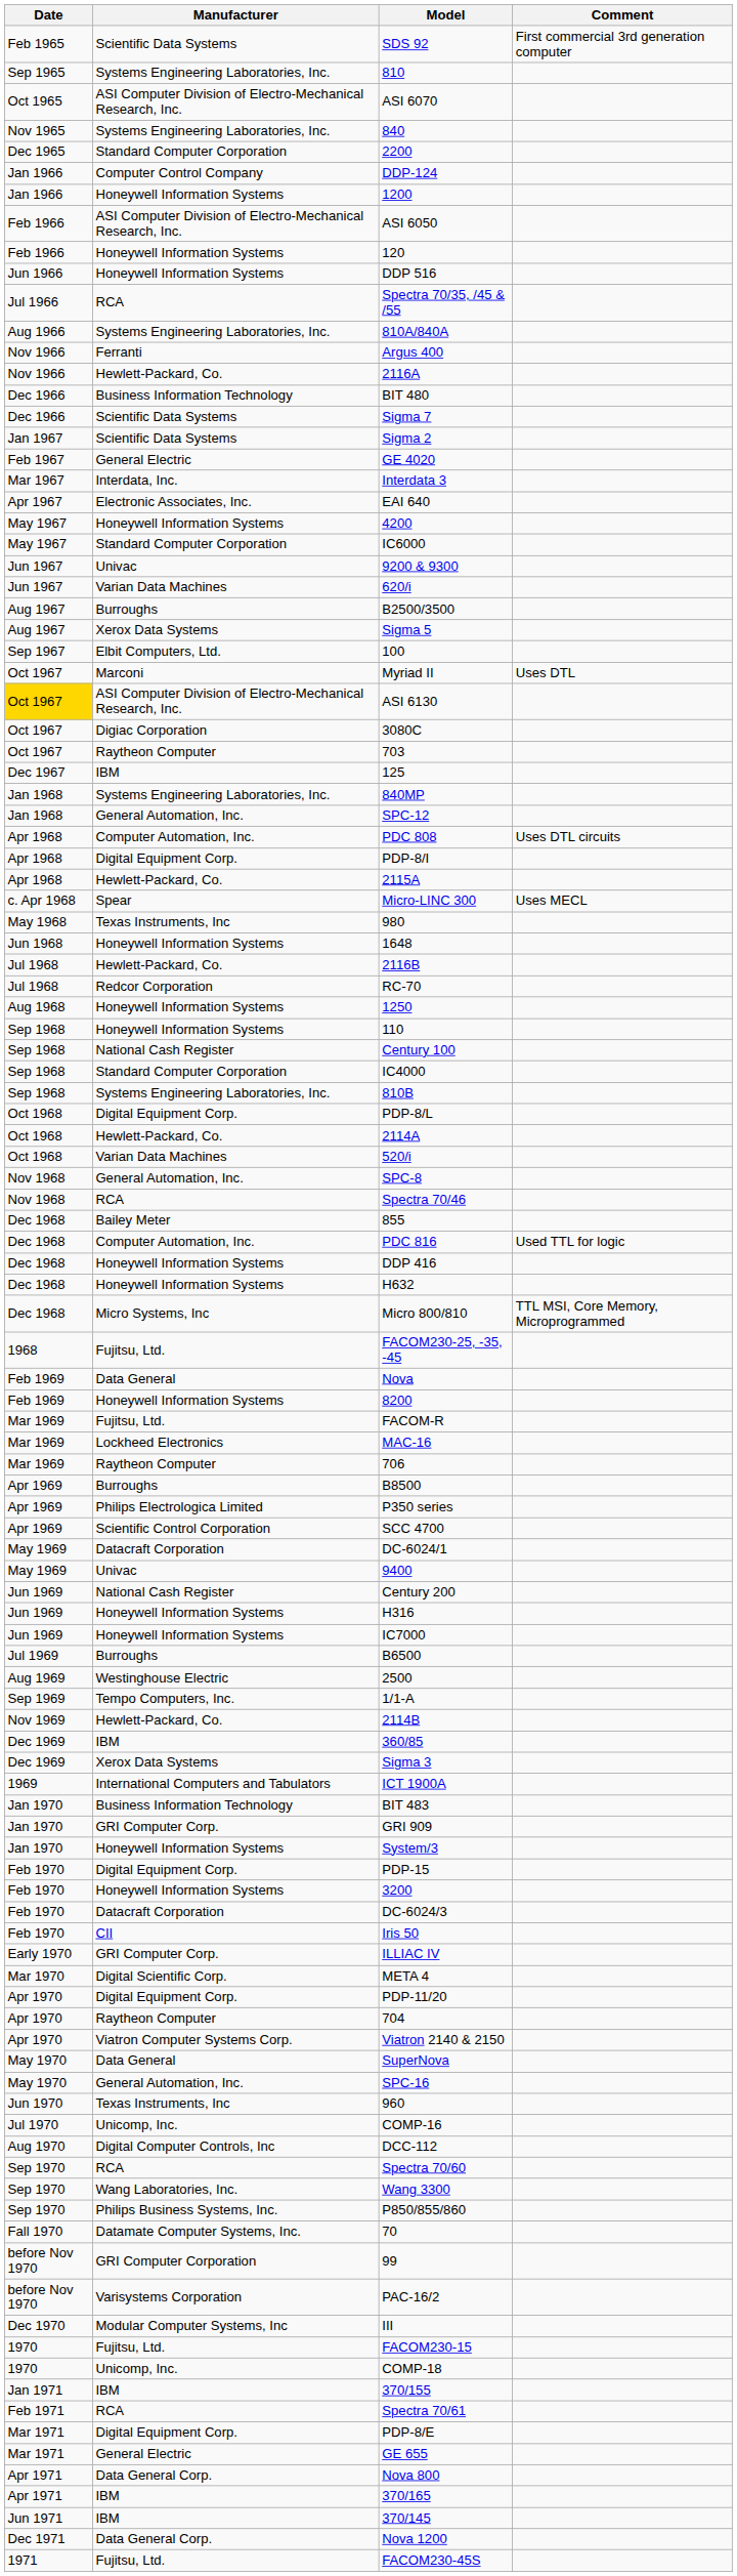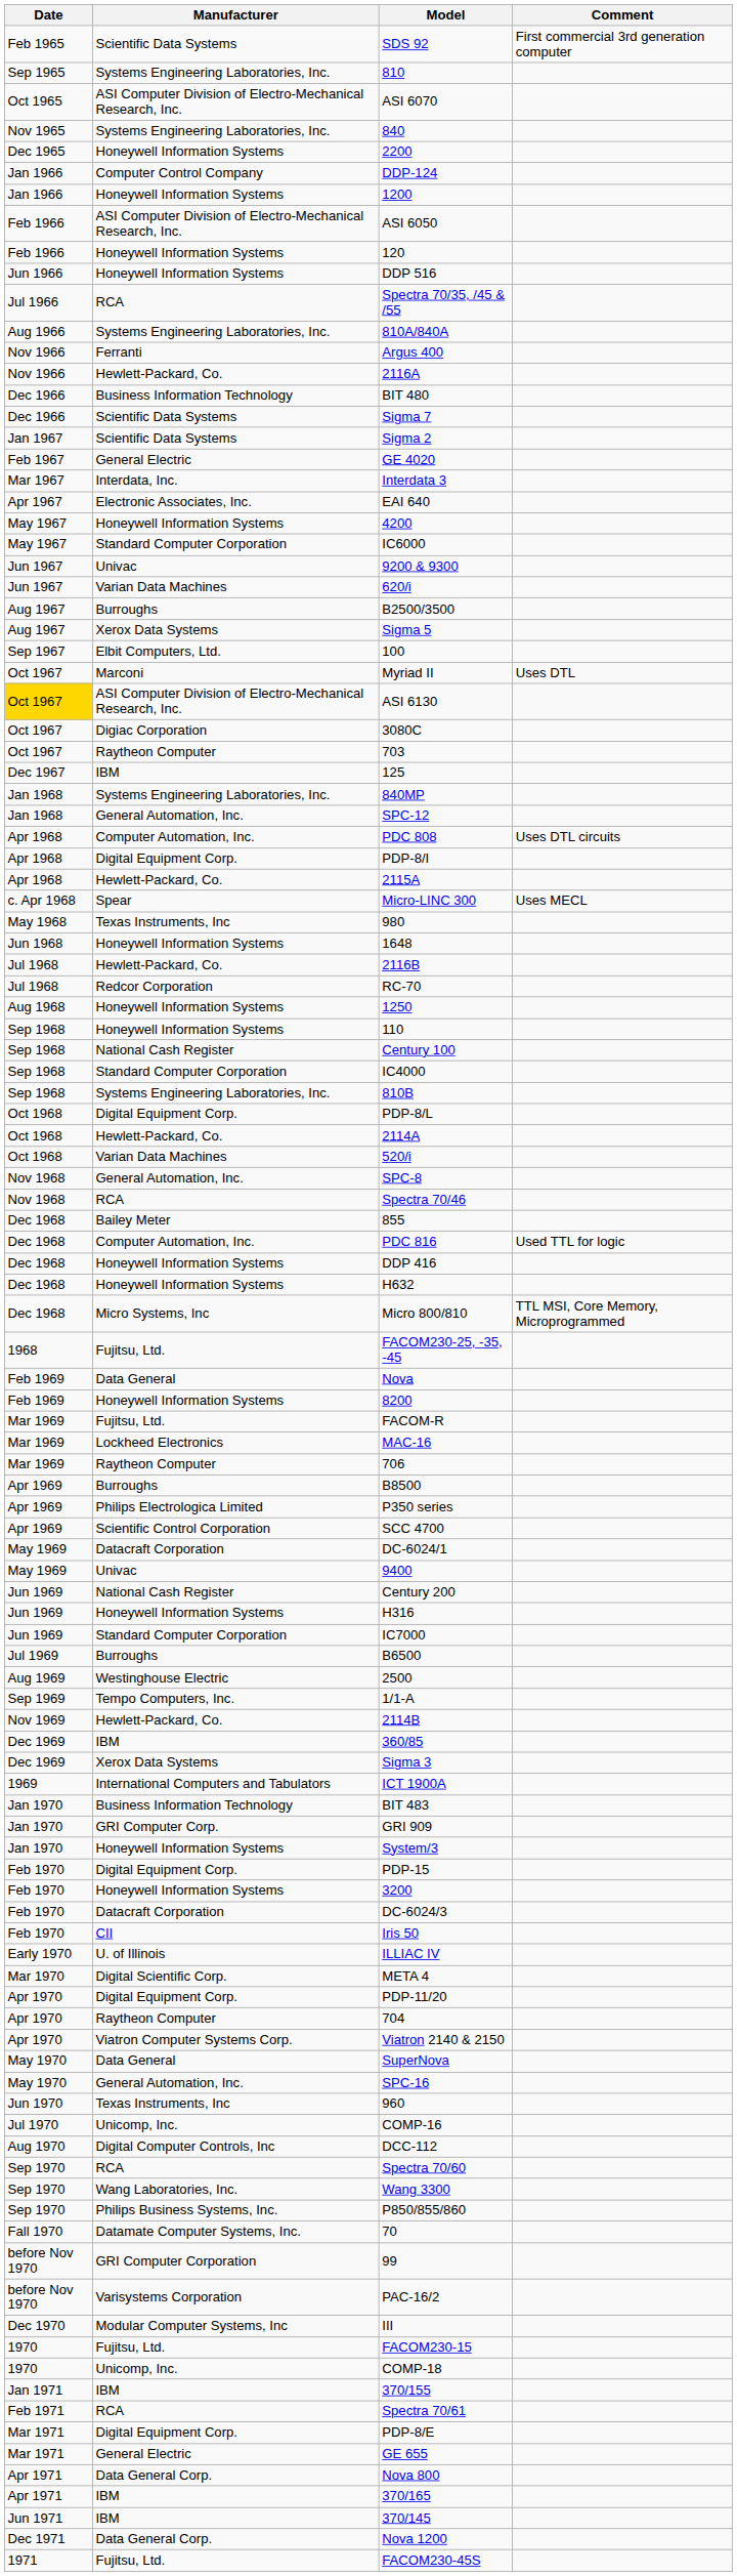 <table class="wikitable sortable">
 <tr>
 <th>Date</th>
 <th>Manufacturer</th>
 <th>Model</th>
 <th>Comment</th>
 </tr>
 <tr>
 <td data-sort-value="6502">Feb 1965</td>
 <td>Scientific Data Systems</td>
 <td><a href='#'>SDS 92</a></td>
 <td>First commercial 3rd generation computer</td>
 </tr>
 <tr>
 <td data-sort-value="6504">Sep 1965</td>
 <td>Systems Engineering Laboratories, Inc.</td>
 <td><a href='#'>810</a></td>
 <td></td>
 </tr>
 <tr>
 <td data-sort-value="6510">Oct 1965</td>
 <td>ASI Computer Division of Electro-Mechanical Research, Inc.</td>
 <td>ASI 6070</td>
 <td></td>
 </tr>
 <tr>
 <td data-sort-value="6511">Nov 1965</td>
 <td>Systems Engineering Laboratories, Inc.</td>
 <td><a href='#'>840</a></td>
 <td></td>
 </tr>
 <tr>
 <td data-sort-value="6512">Dec 1965</td>
-<td>Standard Computer Corporation</td>
+<td>Honeywell Information Systems</td>
 <td><a href='#'>2200</a></td>
 <td></td>
 </tr>
 <tr>
 <td data-sort-value="6601">Jan 1966</td>
 <td>Computer Control Company</td>
 <td><a href='#'>DDP-124</a></td>
 <td></td>
 </tr>
 <tr>
 <td data-sort-value="6601">Jan 1966</td>
 <td>Honeywell Information Systems</td>
 <td><a href='#'>1200</a></td>
 <td></td>
 </tr>
 <tr>
 <td data-sort-value="6602">Feb 1966</td>
 <td>ASI Computer Division of Electro-Mechanical Research, Inc.</td>
 <td>ASI 6050</td>
 <td></td>
 </tr>
 <tr>
 <td data-sort-value="6602">Feb 1966</td>
 <td>Honeywell Information Systems</td>
 <td>120</td>
 <td></td>
 </tr>
 <tr>
 <td data-sort-value="6606">Jun 1966</td>
 <td>Honeywell Information Systems</td>
 <td>DDP 516</td>
 <td></td>
 </tr>
 <tr>
 <td data-sort-value="6607">Jul 1966</td>
 <td>RCA</td>
 <td><a href='#'>Spectra 70/35, /45 & /55</a></td>
 <td></td>
 </tr>
 <tr>
 <td data-sort-value="6608">Aug 1966</td>
 <td>Systems Engineering Laboratories, Inc.</td>
 <td><a href='#'>810A/840A</a></td>
 <td></td>
 </tr>
 <tr>
 <td data-sort-value="6611">Nov 1966</td>
 <td>Ferranti</td>
 <td><a href='#'>Argus 400</a></td>
 <td></td>
 </tr>
 <tr>
 <td data-sort-value="6611">Nov 1966</td>
 <td>Hewlett-Packard, Co.</td>
 <td><a href='#'>2116A</a></td>
 <td></td>
 </tr>
 <tr>
 <td data-sort-value="6612">Dec 1966</td>
 <td>Business Information Technology</td>
 <td>BIT 480</td>
 <td></td>
 </tr>
 <tr>
 <td data-sort-value="6612">Dec 1966</td>
 <td>Scientific Data Systems</td>
 <td><a href='#'>Sigma 7</a></td>
 <td></td>
 </tr>
 <tr>
 <td data-sort-value="6701">Jan 1967</td>
 <td>Scientific Data Systems</td>
 <td><a href='#'>Sigma 2</a></td>
 <td></td>
 </tr>
 <tr>
 <td data-sort-value="6702">Feb 1967</td>
 <td>General Electric</td>
 <td><a href='#'>GE 4020</a> </td>
 <td></td>
 </tr>
 <tr>
 <td data-sort-value="6703">Mar 1967</td>
 <td>Interdata, Inc.</td>
 <td><a href='#'>Interdata 3</a></td>
 <td></td>
 </tr>
 <tr>
 <td data-sort-value="6704">Apr 1967</td>
 <td>Electronic Associates, Inc.</td>
 <td>EAI 640</td>
 <td></td>
 </tr>
 <tr>
 <td data-sort-value="6705">May 1967</td>
 <td>Honeywell Information Systems</td>
 <td><a href='#'>4200</a></td>
 <td></td>
 </tr>
 <tr>
 <td data-sort-value="6705">May 1967</td>
 <td>Standard Computer Corporation</td>
 <td>IC6000</td>
 <td></td>
 </tr>
 <tr>
 <td data-sort-value="6706">Jun 1967</td>
 <td>Univac</td>
 <td><a href='#'>9200 & 9300</a></td>
 <td></td>
 </tr>
 <tr>
 <td data-sort-value="6706">Jun 1967</td>
 <td>Varian Data Machines</td>
 <td><a href='#'>620/i</a></td>
 <td></td>
 </tr>
 <tr>
 <td data-sort-value="6708">Aug 1967</td>
 <td>Burroughs</td>
 <td>B2500/3500 </td>
 <td></td>
 </tr>
 <tr>
 <td data-sort-value="6708">Aug 1967</td>
 <td>Xerox Data Systems</td>
 <td><a href='#'>Sigma 5</a></td>
 <td></td>
 </tr>
 <tr>
 <td data-sort-value="6709">Sep 1967</td>
 <td>Elbit Computers, Ltd.</td>
 <td>100</td>
 <td></td>
 </tr>
 <tr>
 <td data-sort-value="6710">Oct 1967</td>
 <td>Marconi</td>
 <td>Myriad II</td>
 <td>Uses DTL</td>
 </tr>
 <tr>
 <td data-sort-value="6710" style="background: gold;">Oct 1967</td>
 <td>ASI Computer Division of Electro-Mechanical Research, Inc.</td>
 <td>ASI 6130</td>
 <td></td>
 </tr>
 <tr>
 <td data-sort-value="6710">Oct 1967</td>
 <td>Digiac Corporation</td>
 <td>3080C</td>
 <td></td>
 </tr>
 <tr>
 <td data-sort-value="6710">Oct 1967</td>
 <td>Raytheon Computer</td>
 <td>703</td>
 <td></td>
 </tr>
 <tr>
 <td data-sort-value="6712">Dec 1967</td>
 <td>IBM</td>
 <td>125</td>
 <td></td>
 </tr>
 <tr>
 <td data-sort-value="6801">Jan 1968</td>
 <td>Systems Engineering Laboratories, Inc.</td>
 <td><a href='#'>840MP</a></td>
 <td></td>
 </tr>
 <tr>
 <td data-sort-value="6801">Jan 1968</td>
 <td>General Automation, Inc.</td>
 <td><a href='#'>SPC-12</a></td>
 <td></td>
 </tr>
 <tr>
 <td data-sort-value="6804">Apr 1968</td>
 <td>Computer Automation, Inc.</td>
 <td><a href='#'>PDC 808</a></td>
 <td>Uses DTL circuits</td>
 </tr>
 <tr>
 <td data-sort-value="6804">Apr 1968</td>
 <td>Digital Equipment Corp.</td>
 <td>PDP-8/I</td>
 <td></td>
 </tr>
 <tr>
 <td data-sort-value="6804">Apr 1968</td>
 <td>Hewlett-Packard, Co.</td>
 <td><a href='#'>2115A</a></td>
 <td></td>
 </tr>
 <tr>
 <td data-sort-value="680433">c. Apr 1968</td>
 <td>Spear</td>
 <td><a href='#'>Micro-LINC 300</a></td>
 <td>Uses MECL</td>
 </tr>
 <tr>
 <td data-sort-value="6805">May 1968</td>
 <td>Texas Instruments, Inc</td>
 <td>980</td>
 <td></td>
 </tr>
 <tr>
 <td data-sort-value="6806">Jun 1968</td>
 <td>Honeywell Information Systems</td>
 <td>1648</td>
 <td></td>
 </tr>
 <tr>
 <td data-sort-value="6807">Jul 1968</td>
 <td>Hewlett-Packard, Co.</td>
 <td><a href='#'>2116B</a></td>
 <td></td>
 </tr>
 <tr>
 <td data-sort-value="6807">Jul 1968</td>
 <td>Redcor Corporation</td>
 <td>RC-70</td>
 <td></td>
 </tr>
 <tr>
 <td data-sort-value="6808">Aug 1968</td>
 <td>Honeywell Information Systems</td>
 <td><a href='#'>1250</a></td>
 <td></td>
 </tr>
 <tr>
 <td data-sort-value="6809">Sep 1968</td>
 <td>Honeywell Information Systems</td>
 <td>110</td>
 <td></td>
 </tr>
 <tr>
 <td data-sort-value="6809">Sep 1968</td>
 <td>National Cash Register</td>
 <td><a href='#'>Century 100</a></td>
 <td></td>
 </tr>
 <tr>
 <td data-sort-value="6809">Sep 1968</td>
 <td>Standard Computer Corporation</td>
 <td>IC4000</td>
 <td></td>
 </tr>
 <tr>
 <td data-sort-value="6809">Sep 1968</td>
 <td>Systems Engineering Laboratories, Inc.</td>
 <td><a href='#'>810B</a></td>
 <td></td>
 </tr>
 <tr>
 <td data-sort-value="6810">Oct 1968</td>
 <td>Digital Equipment Corp.</td>
 <td>PDP-8/L</td>
 <td></td>
 </tr>
 <tr>
 <td data-sort-value="6810">Oct 1968</td>
 <td>Hewlett-Packard, Co.</td>
 <td><a href='#'>2114A</a></td>
 <td></td>
 </tr>
 <tr>
 <td data-sort-value="6810">Oct 1968</td>
 <td>Varian Data Machines</td>
 <td><a href='#'>520/i</a></td>
 <td></td>
 </tr>
 <tr>
 <td data-sort-value="6811">Nov 1968</td>
 <td>General Automation, Inc.</td>
 <td><a href='#'>SPC-8</a></td>
 <td></td>
 </tr>
 <tr>
 <td data-sort-value="6811">Nov 1968</td>
 <td>RCA</td>
 <td><a href='#'>Spectra 70/46</a></td>
 <td></td>
 </tr>
 <tr>
 <td data-sort-value="6812">Dec 1968</td>
 <td>Bailey Meter</td>
 <td>855</td>
 <td></td>
 </tr>
 <tr>
 <td data-sort-value="6812">Dec 1968</td>
 <td>Computer Automation, Inc.</td>
 <td><a href='#'>PDC 816</a></td>
 <td>Used TTL for logic</td>
 </tr>
 <tr>
 <td data-sort-value="6812">Dec 1968</td>
 <td>Honeywell Information Systems</td>
 <td>DDP 416</td>
 <td></td>
 </tr>
 <tr>
 <td data-sort-value="6812">Dec 1968</td>
 <td>Honeywell Information Systems</td>
 <td>H632</td>
 <td></td>
 </tr>
 <tr>
 <td data-sort-value="6812">Dec 1968</td>
 <td>Micro Systems, Inc</td>
 <td>Micro 800/810</td>
 <td>TTL MSI, Core Memory, Microprogrammed</td>
 </tr>
 <tr>
 <td data-sort-value="681233">1968</td>
 <td>Fujitsu, Ltd.</td>
 <td><a href='#'>FACOM230-25, -35, -45</a></td>
 <td></td>
 </tr>
 <tr>
 <td data-sort-value="6902">Feb 1969</td>
 <td>Data General</td>
 <td><a href='#'>Nova</a></td>
 <td></td>
 </tr>
 <tr>
 <td data-sort-value="6902">Feb 1969</td>
 <td>Honeywell Information Systems</td>
 <td><a href='#'>8200</a></td>
 <td></td>
 </tr>
 <tr>
 <td data-sort-value="6903">Mar 1969</td>
 <td>Fujitsu, Ltd.</td>
 <td>FACOM-R</td>
 <td></td>
 </tr>
 <tr>
 <td data-sort-value="6903">Mar 1969</td>
 <td>Lockheed Electronics</td>
 <td><a href='#'>MAC-16</a></td>
 <td></td>
 </tr>
 <tr>
 <td data-sort-value="6903">Mar 1969</td>
 <td>Raytheon Computer</td>
 <td>706</td>
 <td></td>
 </tr>
 <tr>
 <td data-sort-value="6904">Apr 1969</td>
 <td>Burroughs</td>
 <td>B8500</td>
 <td></td>
 </tr>
 <tr>
 <td data-sort-value="6904">Apr 1969</td>
 <td>Philips Electrologica Limited</td>
 <td>P350 series</td>
 <td></td>
 </tr>
 <tr>
 <td data-sort-value="6904">Apr 1969</td>
 <td>Scientific Control Corporation</td>
 <td>SCC 4700</td>
 <td></td>
 </tr>
 <tr>
 <td data-sort-value="6905">May 1969</td>
 <td>Datacraft Corporation</td>
 <td>DC-6024/1</td>
 <td></td>
 </tr>
 <tr>
 <td data-sort-value="6905">May 1969</td>
 <td>Univac</td>
 <td><a href='#'>9400</a></td>
 <td></td>
 </tr>
 <tr>
 <td data-sort-value="6906">Jun 1969</td>
 <td>National Cash Register</td>
 <td>Century 200</td>
 <td></td>
 </tr>
 <tr>
 <td data-sort-value="6906">Jun 1969</td>
 <td>Honeywell Information Systems</td>
 <td>H316</td>
 <td></td>
 </tr>
 <tr>
 <td data-sort-value="6906">Jun 1969</td>
-<td>Honeywell Information Systems</td>
+<td>Standard Computer Corporation</td>
 <td>IC7000</td>
 <td></td>
 </tr>
 <tr>
 <td data-sort-value="6907">Jul 1969</td>
 <td>Burroughs</td>
 <td>B6500 </td>
 <td></td>
 </tr>
 <tr>
 <td data-sort-value="6908">Aug 1969</td>
 <td>Westinghouse Electric</td>
 <td>2500</td>
 <td></td>
 </tr>
 <tr>
 <td data-sort-value="6909">Sep 1969</td>
 <td>Tempo Computers, Inc.</td>
 <td>1/1-A</td>
 <td></td>
 </tr>
 <tr>
 <td data-sort-value="6911">Nov 1969</td>
 <td>Hewlett-Packard, Co.</td>
 <td><a href='#'>2114B</a></td>
 <td></td>
 </tr>
 <tr>
 <td data-sort-value="6912">Dec 1969</td>
 <td>IBM</td>
 <td><a href='#'>360/85</a></td>
 <td></td>
 </tr>
 <tr>
 <td data-sort-value="6912">Dec 1969</td>
 <td>Xerox Data Systems</td>
 <td><a href='#'>Sigma 3</a></td>
 <td></td>
 </tr>
 <tr>
 <td data-sort-value="691233">1969</td>
 <td>International Computers and Tabulators</td>
 <td><a href='#'>ICT 1900A</a></td>
 <td></td>
 </tr>
 <tr>
 <td data-sort-value="7001">Jan 1970</td>
 <td>Business Information Technology</td>
 <td>BIT 483</td>
 <td></td>
 </tr>
 <tr>
 <td data-sort-value="7001">Jan 1970</td>
 <td>GRI Computer Corp.</td>
 <td>GRI 909</td>
 <td></td>
 </tr>
 <tr>
 <td data-sort-value="7001">Jan 1970</td>
 <td>Honeywell Information Systems</td>
 <td><a href='#'>System/3</a></td>
 <td></td>
 </tr>
 <tr>
 <td data-sort-value="7002">Feb 1970</td>
 <td>Digital Equipment Corp.</td>
 <td>PDP-15</td>
 <td></td>
 </tr>
 <tr>
 <td data-sort-value="7002">Feb 1970</td>
 <td>Honeywell Information Systems</td>
 <td><a href='#'>3200</a></td>
 <td></td>
 </tr>
 <tr>
 <td data-sort-value="7002">Feb 1970</td>
 <td>Datacraft Corporation</td>
 <td>DC-6024/3</td>
 <td></td>
 </tr>
 <tr>
 <td data-sort-value="7002">Feb 1970</td>
 <td><a href='#'>CII</a></td>
 <td><a href='#'>Iris 50</a></td>
 <td></td>
 </tr>
 <tr>
 <td data-sort-value="700228">Early 1970</td>
-<td>GRI Computer Corp.</td>
+<td>U. of Illinois</td>
 <td><a href='#'>ILLIAC IV</a></td>
 <td></td>
 </tr>
 <tr>
 <td data-sort-value="7003">Mar 1970</td>
 <td>Digital Scientific Corp.</td>
 <td>META 4</td>
 <td></td>
 </tr>
 <tr>
 <td data-sort-value="7004">Apr 1970</td>
 <td>Digital Equipment Corp.</td>
 <td>PDP-11/20</td>
 <td></td>
 </tr>
 <tr>
 <td data-sort-value="7004">Apr 1970</td>
 <td>Raytheon Computer</td>
 <td>704</td>
 <td></td>
 </tr>
 <tr>
 <td data-sort-value="7004">Apr 1970</td>
 <td>Viatron Computer Systems Corp.</td>
 <td><a href='#'>Viatron</a> 2140 & 2150</td>
 <td></td>
 </tr>
 <tr>
 <td data-sort-value="7005">May 1970</td>
 <td>Data General</td>
 <td><a href='#'>SuperNova</a></td>
 <td></td>
 </tr>
 <tr>
 <td data-sort-value="7005">May 1970</td>
 <td>General Automation, Inc.</td>
 <td><a href='#'>SPC-16</a></td>
 <td></td>
 </tr>
 <tr>
 <td data-sort-value="7006">Jun 1970</td>
 <td>Texas Instruments, Inc</td>
 <td>960</td>
 <td></td>
 </tr>
 <tr>
 <td data-sort-value="7007">Jul 1970</td>
 <td>Unicomp, Inc.</td>
 <td>COMP-16</td>
 <td></td>
 </tr>
 <tr>
 <td data-sort-value="7008">Aug 1970</td>
 <td>Digital Computer Controls, Inc</td>
 <td>DCC-112</td>
 <td></td>
 </tr>
 <tr>
 <td data-sort-value="7009">Sep 1970</td>
 <td>RCA</td>
 <td><a href='#'>Spectra 70/60</a></td>
 <td></td>
 </tr>
 <tr>
 <td data-sort-value="7009">Sep 1970</td>
 <td>Wang Laboratories, Inc.</td>
 <td><a href='#'>Wang 3300</a></td>
 <td></td>
 </tr>
 <tr>
 <td data-sort-value="7009">Sep 1970</td>
 <td>Philips Business Systems, Inc.</td>
 <td>P850/855/860</td>
 <td></td>
 </tr>
 <tr>
 <td data-sort-value="701015">Fall 1970</td>
 <td>Datamate Computer Systems, Inc.</td>
 <td>70</td>
 <td></td>
 </tr>
 <tr>
 <td data-sort-value="701032">before Nov 1970</td>
 <td>GRI Computer Corporation</td>
 <td>99</td>
 <td></td>
 </tr>
 <tr>
 <td data-sort-value="701032">before Nov 1970</td>
 <td>Varisystems Corporation</td>
 <td>PAC-16/2</td>
 <td></td>
 </tr>
 <tr>
 <td data-sort-value="7012">Dec 1970</td>
 <td>Modular Computer Systems, Inc</td>
 <td>III</td>
 <td></td>
 </tr>
 <tr>
 <td data-sort-value="701233">1970</td>
 <td>Fujitsu, Ltd.</td>
 <td><a href='#'>FACOM230-15</a></td>
 <td></td>
 </tr>
 <tr>
 <td data-sort-value="701233">1970</td>
 <td>Unicomp, Inc.</td>
 <td>COMP-18</td>
 <td></td>
 </tr>
 <tr>
 <td data-sort-value="7101">Jan 1971</td>
 <td>IBM</td>
 <td><a href='#'>370/155</a></td>
 <td></td>
 </tr>
 <tr>
 <td data-sort-value="7102">Feb 1971</td>
 <td>RCA</td>
 <td><a href='#'>Spectra 70/61</a></td>
 <td></td>
 </tr>
 <tr>
 <td data-sort-value="7103">Mar 1971</td>
 <td>Digital Equipment Corp.</td>
 <td>PDP-8/E</td>
 <td></td>
 </tr>
 <tr>
 <td data-sort-value="7103">Mar 1971</td>
 <td>General Electric</td>
 <td><a href='#'>GE 655</a></td>
 <td></td>
 </tr>
 <tr>
 <td data-sort-value="7104">Apr 1971</td>
 <td>Data General Corp.</td>
 <td><a href='#'>Nova 800</a></td>
 <td></td>
 </tr>
 <tr>
 <td data-sort-value="7104">Apr 1971</td>
 <td>IBM</td>
 <td><a href='#'>370/165</a></td>
 <td></td>
 </tr>
 <tr>
 <td data-sort-value="7106">Jun 1971</td>
 <td>IBM</td>
 <td><a href='#'>370/145</a></td>
 <td></td>
 </tr>
 <tr>
 <td data-sort-value="7112">Dec 1971</td>
 <td>Data General Corp.</td>
 <td><a href='#'>Nova 1200</a></td>
 <td></td>
 </tr>
 <tr>
 <td data-sort-value="711233">1971</td>
 <td>Fujitsu, Ltd.</td>
 <td><a href='#'>FACOM230-45S</a></td>
 <td></td>
 </tr>
 </table>
